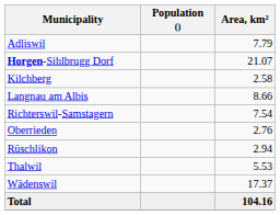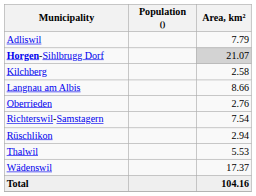 <table class="wikitable">
 <tr>
 <th width="190">Municipality</th>
 <th width="100">Population<br><small>()</small></th>
 <th width="80">Area, km²</th>
 </tr>
 <tr>
 <td><a href='#'>Adliswil</a></td>
 <td align="center"></td>
 <td align="right">7.79</td>
 </tr>
 <tr>
 <td><strong><a href='#'>Horgen</a></strong>-<a href='#'>Sihlbrugg Dorf</a></td>
 <td align="center"></td>
-<td align="right">21.07</td>
+<td align="right" style="background: lightgrey;">21.07</td>
 </tr>
 <tr>
 <td><a href='#'>Kilchberg</a></td>
 <td align="center"></td>
 <td align="right">2.58</td>
 </tr>
 <tr>
 <td><a href='#'>Langnau am Albis</a></td>
 <td align="center"></td>
 <td align="right">8.66</td>
 </tr>
 <tr>
+<td><a href='#'>Oberrieden</a></td>
+<td align="center"></td>
+<td align="right">2.76</td>
+</tr>
+<tr>
 <td><a href='#'>Richterswil</a>-<a href='#'>Samstagern</a></td>
 <td align="center"></td>
 <td align="right">7.54</td>
-</tr>
-<tr>
-<td><a href='#'>Oberrieden</a></td>
-<td align="center"></td>
-<td align="right">2.76</td>
 </tr>
 <tr>
 <td><a href='#'>Rüschlikon</a></td>
 <td align="center"></td>
 <td align="right">2.94</td>
 </tr>
 <tr>
 <td><a href='#'>Thalwil</a></td>
 <td align="center"></td>
 <td align="right">5.53</td>
 </tr>
 <tr>
 <td><a href='#'>Wädenswil</a></td>
 <td align="center"></td>
 <td align="right">17.37</td>
 </tr>
 <tr style="background-color:#EFEFEF;">
 <td><strong>Total</strong></td>
 <td align="center"><strong></strong></td>
 <td align="right"><strong>104.16</strong></td>
 </tr>
 <tr>
 </tr>
 </table>
